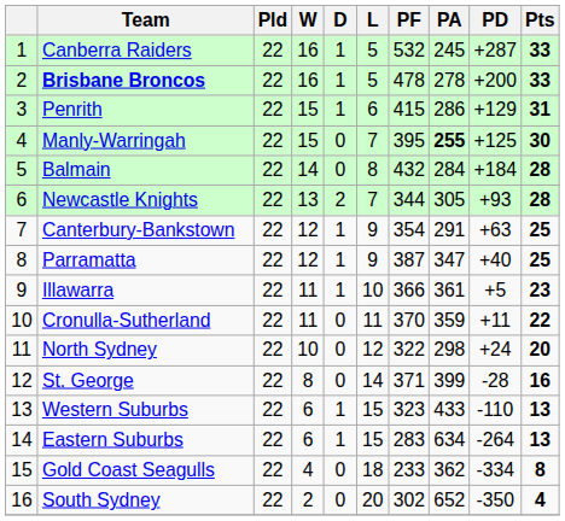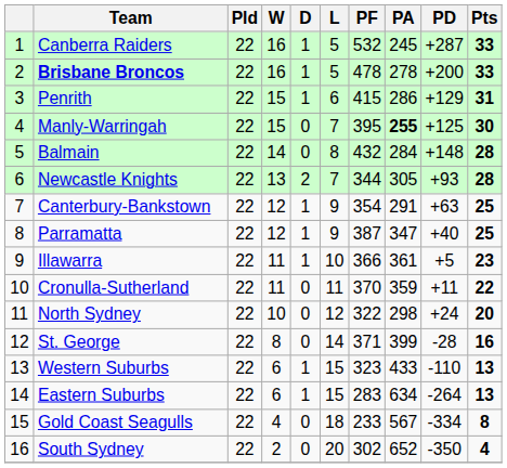 <table class="wikitable" style="text-align:center;">
 <tr>
 <th width=20 abbr="Position×"></th>
 <th width=175>Team</th>
 <th width=20 abbr="Played">Pld</th>
 <th width=20 abbr="Won">W</th>
 <th width=20 abbr="Drawn">D</th>
 <th width=20 abbr="Lost">L</th>
 <th width=20 abbr="Points for">PF</th>
 <th width=20 abbr="Points against">PA</th>
 <th width=20 abbr="Points difference">PD</th>
 <th width=20 abbr="Points">Pts</th>
 </tr>
 <tr style="background: #ccffcc;">
 <td>1</td>
 <td style="text-align:left;"> <a href='#'>Canberra Raiders</a></td>
 <td>22</td>
 <td>16</td>
 <td>1</td>
 <td>5</td>
 <td>532</td>
 <td>245</td>
 <td>+287</td>
 <td><strong>33</strong></td>
 </tr>
 <tr style="background: #ccffcc;">
 <td>2</td>
 <td style="text-align:left;"> <strong><a href='#'>Brisbane Broncos</a></strong></td>
 <td>22</td>
 <td>16</td>
 <td>1</td>
 <td>5</td>
 <td>478</td>
 <td>278</td>
 <td>+200</td>
 <td><strong>33</strong></td>
 </tr>
 <tr style="background: #ccffcc;">
 <td>3</td>
 <td style="text-align:left;"> <a href='#'>Penrith</a></td>
 <td>22</td>
 <td>15</td>
 <td>1</td>
 <td>6</td>
 <td>415</td>
 <td>286</td>
 <td>+129</td>
 <td><strong>31</strong></td>
 </tr>
 <tr style="background: #ccffcc;">
 <td>4</td>
 <td style="text-align:left;"> <a href='#'>Manly-Warringah</a></td>
 <td>22</td>
 <td>15</td>
 <td>0</td>
 <td>7</td>
 <td>395</td>
 <td><strong>255</strong></td>
 <td>+125</td>
 <td><strong>30</strong></td>
 </tr>
 <tr style="background: #ccffcc;">
 <td>5</td>
 <td style="text-align:left;"> <a href='#'>Balmain</a></td>
 <td>22</td>
 <td>14</td>
 <td>0</td>
 <td>8</td>
 <td>432</td>
 <td>284</td>
-<td>+184</td>
+<td>+148</td>
 <td><strong>28</strong></td>
 </tr>
 <tr style="background: #ccffcc;">
 <td>6</td>
 <td style="text-align:left;"> <a href='#'>Newcastle Knights</a></td>
 <td>22</td>
 <td>13</td>
 <td>2</td>
 <td>7</td>
 <td>344</td>
 <td>305</td>
 <td>+93</td>
 <td><strong>28</strong></td>
 </tr>
 <tr>
 <td>7</td>
 <td style="text-align:left;"> <a href='#'>Canterbury-Bankstown</a></td>
 <td>22</td>
 <td>12</td>
 <td>1</td>
 <td>9</td>
 <td>354</td>
 <td>291</td>
 <td>+63</td>
 <td><strong>25</strong></td>
 </tr>
 <tr>
 <td>8</td>
 <td style="text-align:left;"> <a href='#'>Parramatta</a></td>
 <td>22</td>
 <td>12</td>
 <td>1</td>
 <td>9</td>
 <td>387</td>
 <td>347</td>
 <td>+40</td>
 <td><strong>25</strong></td>
 </tr>
 <tr>
 <td>9</td>
 <td style="text-align:left;"> <a href='#'>Illawarra</a></td>
 <td>22</td>
 <td>11</td>
 <td>1</td>
 <td>10</td>
 <td>366</td>
 <td>361</td>
 <td>+5</td>
 <td><strong>23</strong></td>
 </tr>
 <tr>
 <td>10</td>
 <td style="text-align:left;"> <a href='#'>Cronulla-Sutherland</a></td>
 <td>22</td>
 <td>11</td>
 <td>0</td>
 <td>11</td>
 <td>370</td>
 <td>359</td>
 <td>+11</td>
 <td><strong>22</strong></td>
 </tr>
 <tr>
 <td>11</td>
 <td style="text-align:left;"> <a href='#'>North Sydney</a></td>
 <td>22</td>
 <td>10</td>
 <td>0</td>
 <td>12</td>
 <td>322</td>
 <td>298</td>
 <td>+24</td>
 <td><strong>20</strong></td>
 </tr>
 <tr>
 <td>12</td>
 <td style="text-align:left;"> <a href='#'>St. George</a></td>
 <td>22</td>
 <td>8</td>
 <td>0</td>
 <td>14</td>
 <td>371</td>
 <td>399</td>
 <td>-28</td>
 <td><strong>16</strong></td>
 </tr>
 <tr>
 <td>13</td>
 <td style="text-align:left;"> <a href='#'>Western Suburbs</a></td>
 <td>22</td>
 <td>6</td>
 <td>1</td>
 <td>15</td>
 <td>323</td>
 <td>433</td>
 <td>-110</td>
 <td><strong>13</strong></td>
 </tr>
 <tr>
 <td>14</td>
 <td style="text-align:left;"> <a href='#'>Eastern Suburbs</a></td>
 <td>22</td>
 <td>6</td>
 <td>1</td>
 <td>15</td>
 <td>283</td>
 <td>634</td>
 <td>-264</td>
 <td><strong>13</strong></td>
 </tr>
 <tr>
 <td>15</td>
 <td style="text-align:left;"> <a href='#'>Gold Coast Seagulls</a></td>
 <td>22</td>
 <td>4</td>
 <td>0</td>
 <td>18</td>
 <td>233</td>
-<td>362</td>
+<td>567</td>
 <td>-334</td>
 <td><strong>8</strong></td>
 </tr>
 <tr>
 <td>16</td>
 <td style="text-align:left;"> <a href='#'>South Sydney</a></td>
 <td>22</td>
 <td>2</td>
 <td>0</td>
 <td>20</td>
 <td>302</td>
 <td>652</td>
 <td>-350</td>
 <td><strong>4</strong></td>
 </tr>
 <tr>
 </tr>
 </table>
